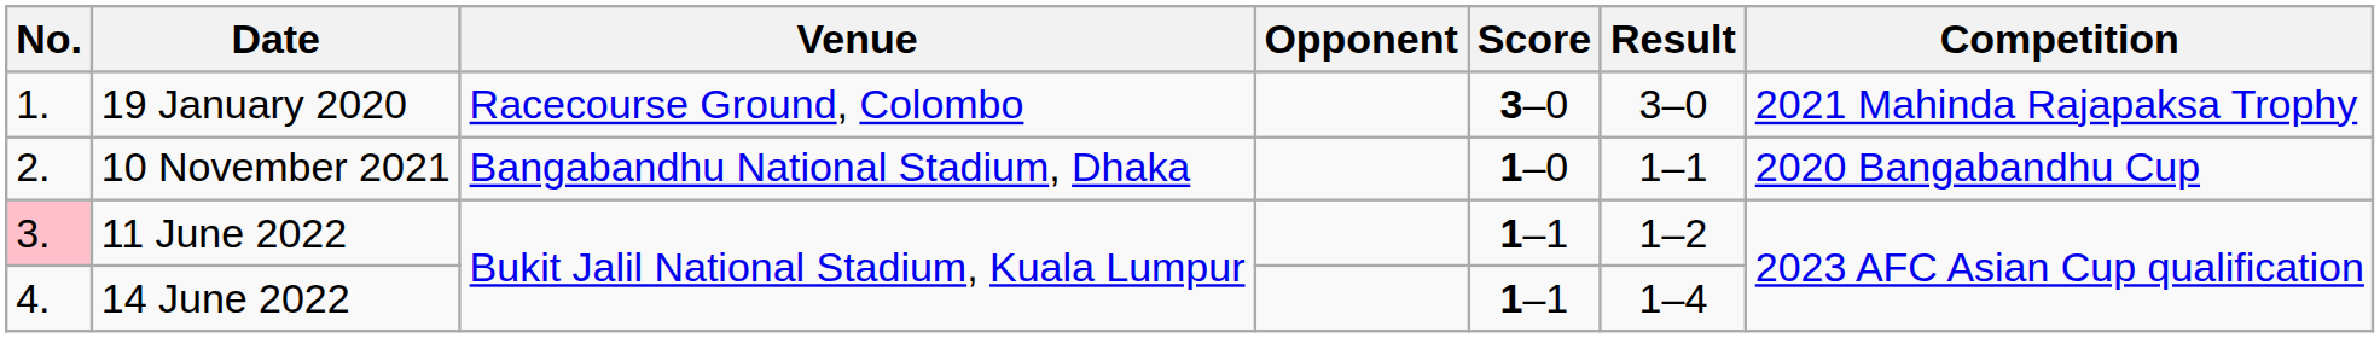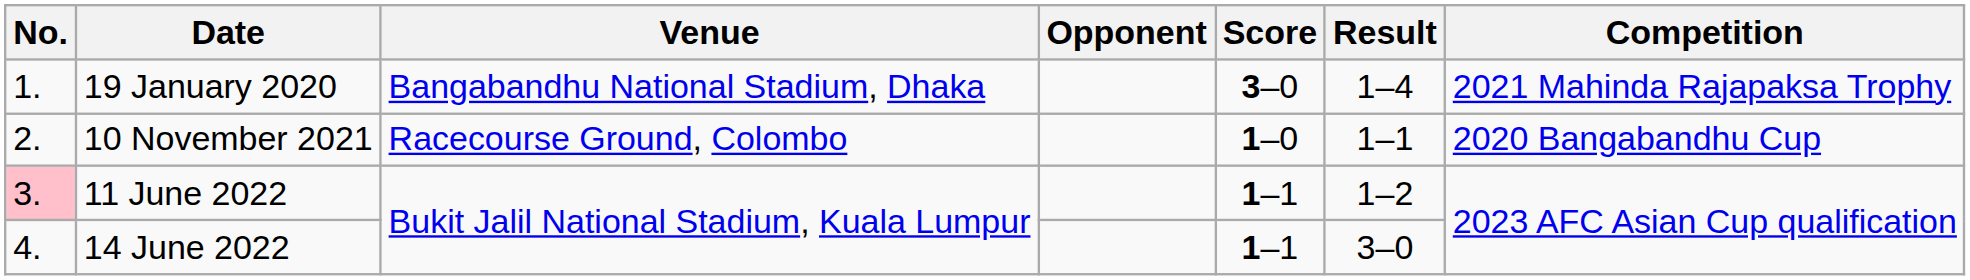 <table class="wikitable" style="font-size:90%">
 <tr>
 <th>No.</th>
 <th>Date</th>
 <th>Venue</th>
 <th>Opponent</th>
 <th>Score</th>
 <th>Result</th>
 <th>Competition</th>
 </tr>
 <tr>
 <td>1.</td>
 <td>19 January 2020</td>
-<td><a href='#'>Racecourse Ground</a>, <a href='#'>Colombo</a></td>
+<td><a href='#'>Bangabandhu National Stadium</a>, <a href='#'>Dhaka</a></td>
 <td></td>
 <td style="text-align:center;"><strong>3</strong>–0</td>
-<td style="text-align:center;">3–0</td>
+<td style="text-align:center;">1–4</td>
 <td><a href='#'>2021 Mahinda Rajapaksa Trophy</a></td>
 </tr>
 <tr>
 <td>2.</td>
 <td>10 November 2021</td>
-<td><a href='#'>Bangabandhu National Stadium</a>, <a href='#'>Dhaka</a></td>
+<td><a href='#'>Racecourse Ground</a>, <a href='#'>Colombo</a></td>
 <td></td>
 <td style="text-align:center;"><strong>1</strong>–0</td>
 <td style="text-align:center;">1–1</td>
 <td><a href='#'>2020 Bangabandhu Cup</a></td>
 </tr>
 <tr>
 <td style="background: pink;">3.</td>
 <td>11 June 2022</td>
 <td rowspan=2><a href='#'>Bukit Jalil National Stadium</a>, <a href='#'>Kuala Lumpur</a></td>
 <td></td>
 <td style="text-align:center;"><strong>1</strong>–1</td>
 <td style="text-align:center;">1–2</td>
 <td rowspan=2><a href='#'>2023 AFC Asian Cup qualification</a></td>
 </tr>
 <tr>
 <td>4.</td>
 <td>14 June 2022</td>
 <td></td>
 <td style="text-align:center;"><strong>1</strong>–1</td>
-<td style="text-align:center;">1–4</td>
+<td style="text-align:center;">3–0</td>
 </tr>
 </table>
